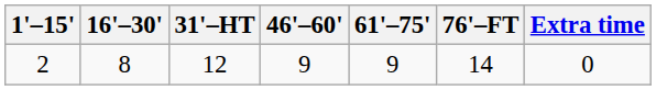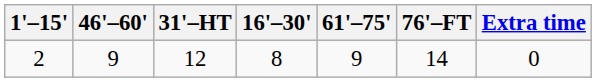 <table class="wikitable" style="text-align:center">
 <tr>
 <th>1'–15'</th>
+<th>46'–60'</th>
+<th>31'–HT</th>
 <th>16'–30'</th>
-<th>31'–HT</th>
-<th>46'–60'</th>
 <th>61'–75'</th>
 <th>76'–FT</th>
 <th><a href='#'>Extra time</a></th>
 </tr>
 <tr>
 <td>2</td>
+<td>9</td>
+<td>12</td>
 <td>8</td>
-<td>12</td>
-<td>9</td>
 <td>9</td>
 <td>14</td>
 <td>0</td>
 </tr>
 </table>
